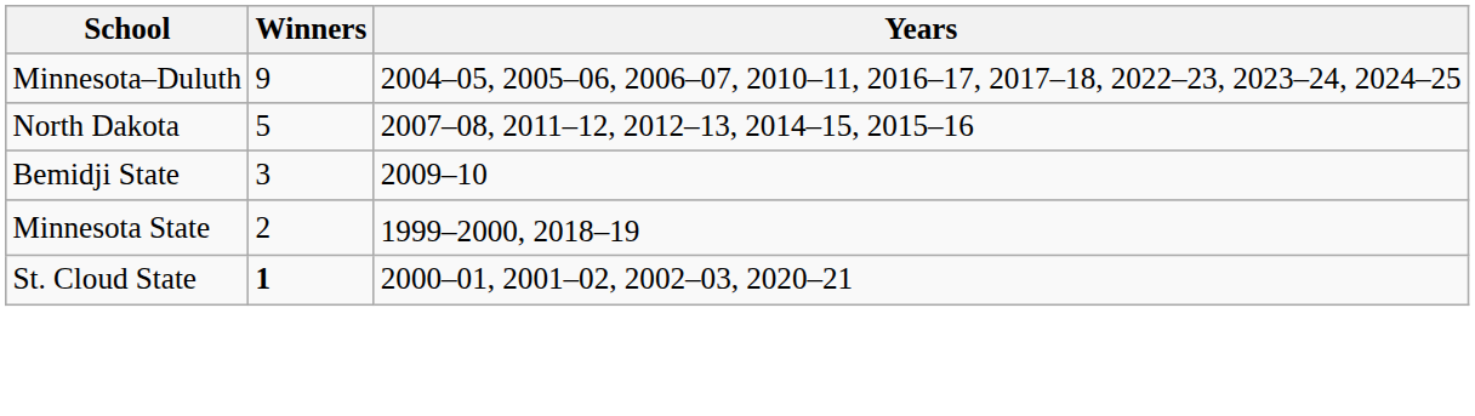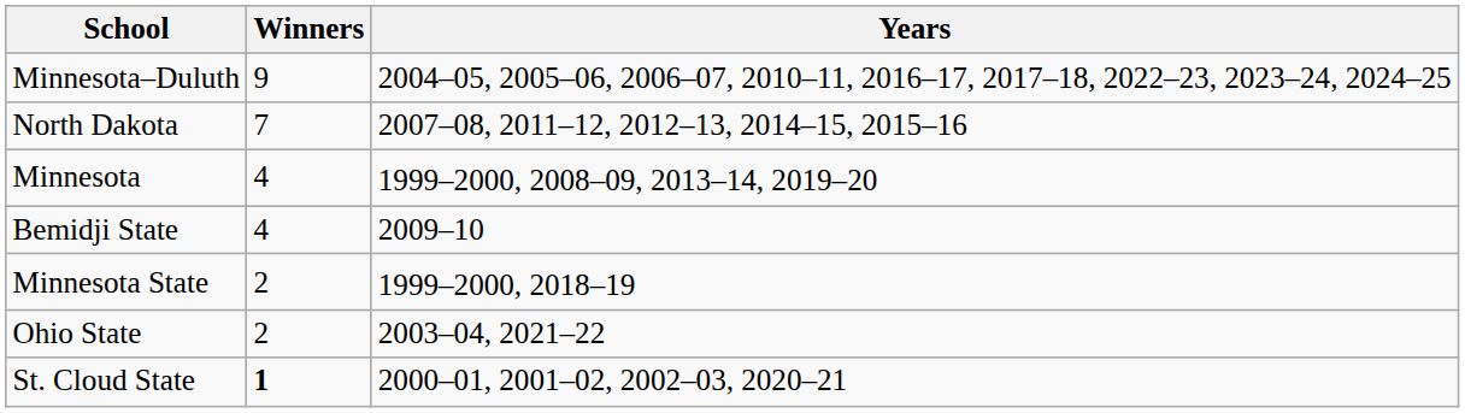 <table class="wikitable sortable">
 <tr>
 <th>School</th>
 <th>Winners</th>
 <th>Years</th>
 </tr>
 <tr>
 <td>Minnesota–Duluth</td>
 <td>9</td>
 <td>2004–05, 2005–06, 2006–07, 2010–11, 2016–17, 2017–18, 2022–23, 2023–24, 2024–25</td>
 </tr>
 <tr>
 <td>North Dakota</td>
-<td>5</td>
+<td>7</td>
 <td>2007–08, 2011–12, 2012–13, 2014–15, 2015–16</td>
 </tr>
 <tr>
+<td>Minnesota</td>
+<td>4</td>
+<td>1999–2000<sup></sup>, 2008–09, 2013–14, 2019–20</td>
+</tr>
+<tr>
 <td>Bemidji State</td>
-<td>3</td>
+<td>4</td>
 <td>2009–10</td>
 </tr>
 <tr>
 <td>Minnesota State</td>
 <td>2</td>
 <td>1999–2000<sup></sup>, 2018–19</td>
 </tr>
 <tr>
+<td>Ohio State</td>
+<td>2</td>
+<td>2003–04, 2021–22</td>
+</tr>
+<tr>
 <td>St. Cloud State</td>
 <td><strong>1</strong></td>
 <td>2000–01, 2001–02, 2002–03, 2020–21</td>
 </tr>
 </table>
